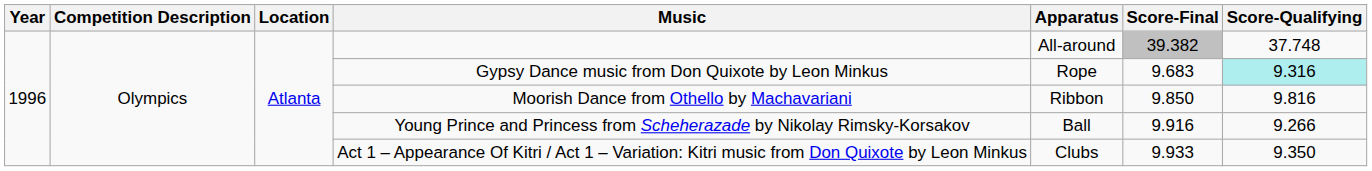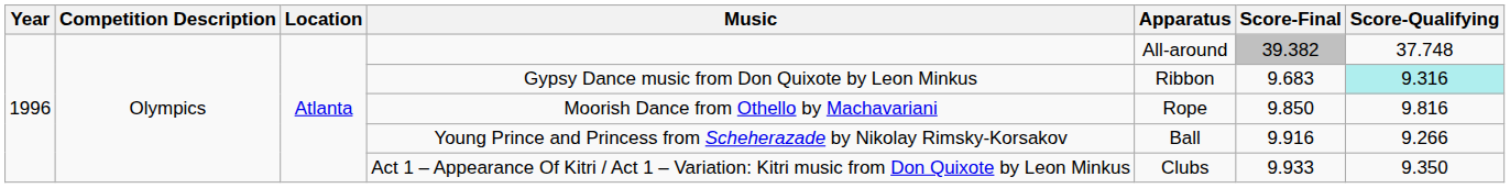 <table class="wikitable" style="text-align:center">
 <tr>
 <th>Year</th>
 <th>Competition Description</th>
 <th>Location</th>
 <th>Music </th>
 <th>Apparatus</th>
 <th>Score-Final</th>
 <th>Score-Qualifying</th>
 </tr>
 <tr>
 <td rowspan="5">1996</td>
 <td rowspan="5">Olympics</td>
 <td rowspan="5"><a href='#'>Atlanta</a></td>
 <td></td>
 <td>All-around</td>
 <td bgcolor="silver">39.382</td>
 <td>37.748</td>
 </tr>
 <tr>
 <td>Gypsy Dance music from Don Quixote by Leon Minkus</td>
-<td>Rope</td>
+<td>Ribbon</td>
 <td>9.683</td>
 <td style="background: paleturquoise;">9.316</td>
 </tr>
 <tr>
 <td>Moorish Dance from <a href='#'>Othello</a> by <a href='#'>Machavariani</a></td>
-<td>Ribbon</td>
+<td>Rope</td>
 <td>9.850</td>
 <td>9.816</td>
 </tr>
 <tr>
 <td>Young Prince and Princess from <em><a href='#'>Scheherazade</a></em> by Nikolay Rimsky-Korsakov</td>
 <td>Ball</td>
 <td>9.916</td>
 <td>9.266</td>
 </tr>
 <tr>
 <td>Act 1 – Appearance Of Kitri / Act 1 – Variation: Kitri music from <a href='#'>Don Quixote</a> by Leon Minkus</td>
 <td>Clubs</td>
 <td>9.933</td>
 <td>9.350</td>
 </tr>
 </table>
